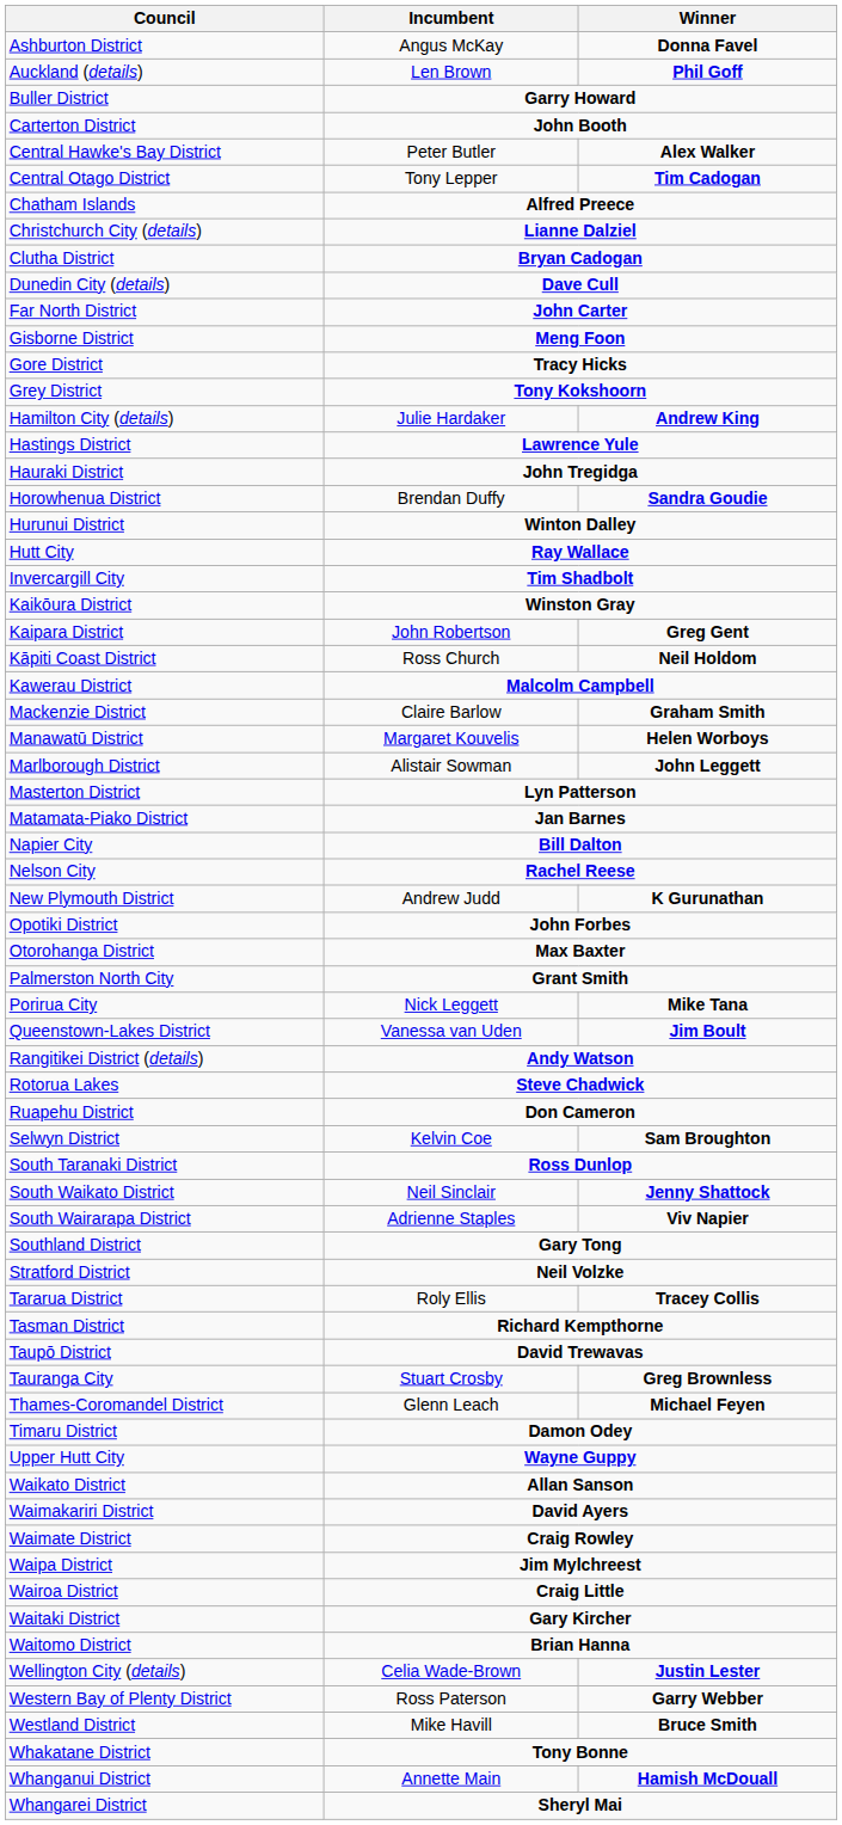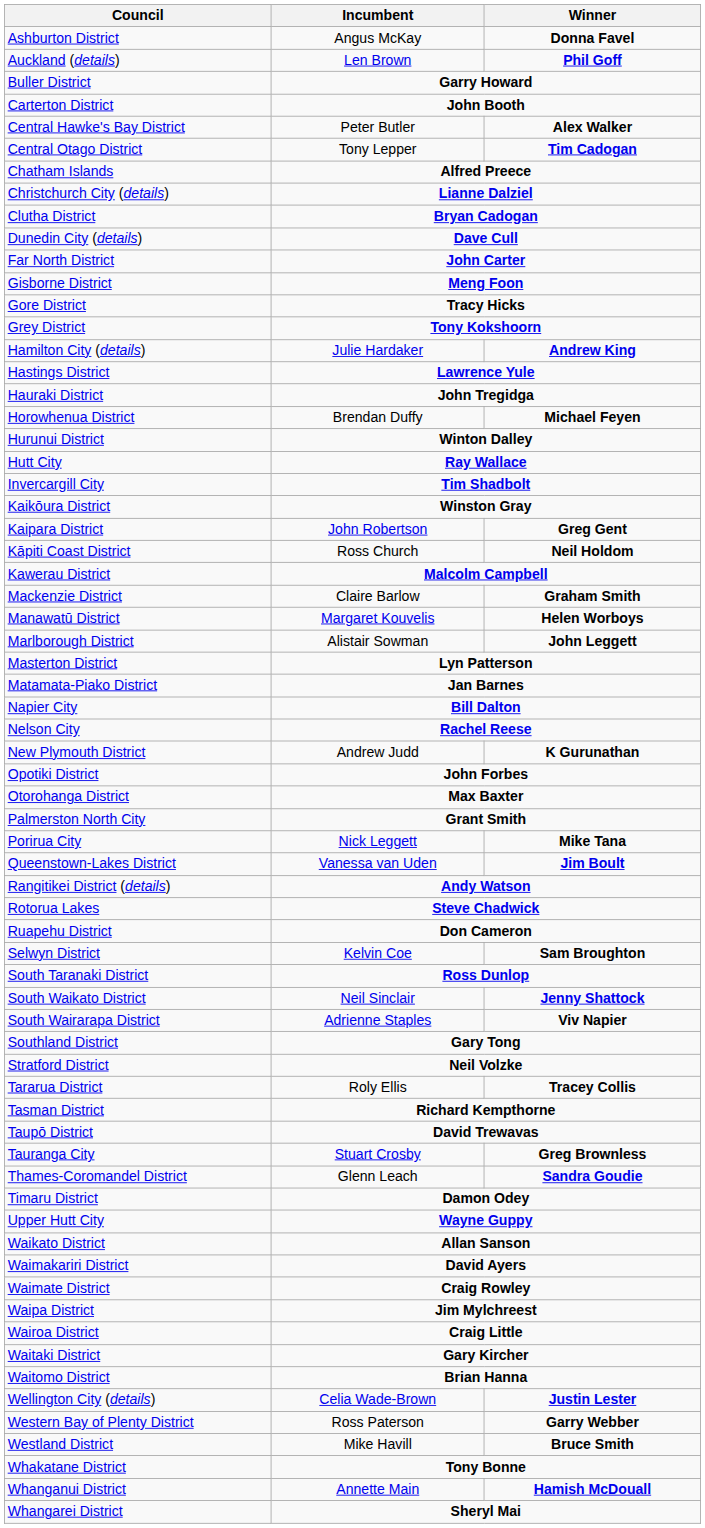 <table class="wikitable" style="width:50%;">
 <tr>
 <th style="width:15%;">Council</th>
 <th style="width:12%;">Incumbent</th>
 <th width=12%>Winner</th>
 </tr>
 <tr>
 <td><a href='#'>Ashburton District</a></td>
 <td style="text-align:center;">Angus McKay</td>
 <td style="text-align:center;"><strong>Donna Favel</strong></td>
 </tr>
 <tr>
 <td><a href='#'>Auckland</a> (<em><a href='#'>details</a></em>)</td>
 <td style="text-align:center;"><a href='#'>Len Brown</a></td>
 <td style="text-align:center;"><strong><a href='#'>Phil Goff</a></strong></td>
 </tr>
 <tr>
 <td><a href='#'>Buller District</a></td>
 <td colspan="2" style="text-align:center;"><strong>Garry Howard</strong></td>
 </tr>
 <tr>
 <td><a href='#'>Carterton District</a></td>
 <td colspan=2 style="text-align:center;"><strong>John Booth</strong></td>
 </tr>
 <tr>
 <td><a href='#'>Central Hawke's Bay District</a></td>
 <td style="text-align:center;">Peter Butler</td>
 <td style="text-align:center;"><strong>Alex Walker</strong> </td>
 </tr>
 <tr>
 <td><a href='#'>Central Otago District</a></td>
 <td style="text-align:center;">Tony Lepper</td>
 <td style="text-align:center;"><strong><a href='#'>Tim Cadogan</a></strong></td>
 </tr>
 <tr>
 <td><a href='#'>Chatham Islands</a></td>
 <td colspan=2 style="text-align:center;"><strong>Alfred Preece</strong></td>
 </tr>
 <tr>
 <td><a href='#'>Christchurch City</a> (<em><a href='#'>details</a></em>)</td>
 <td colspan=2 style="text-align:center;"><strong><a href='#'>Lianne Dalziel</a></strong></td>
 </tr>
 <tr>
 <td><a href='#'>Clutha District</a></td>
 <td colspan=2 style="text-align:center;"><strong><a href='#'>Bryan Cadogan</a></strong></td>
 </tr>
 <tr>
 <td><a href='#'>Dunedin City</a> (<em><a href='#'>details</a></em>)</td>
 <td colspan=2 style="text-align:center;"><strong><a href='#'>Dave Cull</a> </strong></td>
 </tr>
 <tr>
 <td><a href='#'>Far North District</a></td>
 <td colspan=2 style="text-align:center;"><strong><a href='#'>John Carter</a></strong></td>
 </tr>
 <tr>
 <td><a href='#'>Gisborne District</a></td>
 <td colspan=2 style="text-align:center;"><strong><a href='#'>Meng Foon</a></strong></td>
 </tr>
 <tr>
 <td><a href='#'>Gore District</a></td>
 <td colspan=2 style="text-align:center;"><strong>Tracy Hicks</strong></td>
 </tr>
 <tr>
 <td><a href='#'>Grey District</a></td>
 <td colspan=2 style="text-align:center;"><strong><a href='#'>Tony Kokshoorn</a></strong></td>
 </tr>
 <tr>
 <td><a href='#'>Hamilton City</a> (<em><a href='#'>details</a></em>)</td>
 <td style="text-align:center;"><a href='#'>Julie Hardaker</a></td>
 <td style="text-align:center;"><strong><a href='#'>Andrew King</a></strong> </td>
 </tr>
 <tr>
 <td><a href='#'>Hastings District</a></td>
 <td colspan=2 style="text-align:center;"><strong><a href='#'>Lawrence Yule</a></strong></td>
 </tr>
 <tr>
 <td><a href='#'>Hauraki District</a></td>
 <td colspan=2  style="text-align:center;"><strong>John Tregidga</strong></td>
 </tr>
 <tr>
 <td><a href='#'>Horowhenua District</a></td>
 <td style="text-align:center;">Brendan Duffy</td>
-<td style="text-align:center;"><strong><a href='#'>Sandra Goudie</a></strong></td>
+<td style="text-align:center;"><strong>Michael Feyen</strong></td>
 </tr>
 <tr>
 <td><a href='#'>Hurunui District</a></td>
 <td colspan=2 style="text-align:center;"><strong>Winton Dalley</strong></td>
 </tr>
 <tr>
 <td><a href='#'>Hutt City</a></td>
 <td colspan=2 style="text-align:center;"><strong><a href='#'>Ray Wallace</a></strong></td>
 </tr>
 <tr>
 <td><a href='#'>Invercargill City</a></td>
 <td colspan="2" style="text-align:center;"><strong><a href='#'>Tim Shadbolt</a></strong></td>
 </tr>
 <tr>
 <td><a href='#'>Kaikōura District</a></td>
 <td colspan=2 style="text-align:center;"><strong>Winston Gray</strong></td>
 </tr>
 <tr>
 <td><a href='#'>Kaipara District</a></td>
 <td style="text-align:center;"><a href='#'>John Robertson</a></td>
 <td style="text-align:center;"><strong>Greg Gent</strong></td>
 </tr>
 <tr>
 <td><a href='#'>Kāpiti Coast District</a></td>
 <td style="text-align:center;">Ross Church</td>
 <td style="text-align:center;"><strong>Neil Holdom</strong> </td>
 </tr>
 <tr>
 <td><a href='#'>Kawerau District</a></td>
 <td colspan=2 style="text-align:center;"><strong><a href='#'>Malcolm Campbell</a></strong></td>
 </tr>
 <tr>
 <td><a href='#'>Mackenzie District</a></td>
 <td style="text-align:center;">Claire Barlow</td>
 <td style="text-align:center;"><strong>Graham Smith</strong> </td>
 </tr>
 <tr>
 <td><a href='#'>Manawatū District</a></td>
 <td style="text-align:center;"><a href='#'>Margaret Kouvelis</a></td>
 <td style="text-align:center;"><strong>Helen Worboys</strong></td>
 </tr>
 <tr>
 <td><a href='#'>Marlborough District</a></td>
 <td style="text-align:center;">Alistair Sowman</td>
 <td style="text-align:center;"><strong>John Leggett</strong></td>
 </tr>
 <tr>
 <td><a href='#'>Masterton District</a></td>
 <td colspan=2 style="text-align:center;"><strong>Lyn Patterson</strong></td>
 </tr>
 <tr>
 <td><a href='#'>Matamata-Piako District</a></td>
 <td colspan=2 style="text-align:center;"><strong>Jan Barnes</strong></td>
 </tr>
 <tr>
 <td><a href='#'>Napier City</a></td>
 <td colspan=2 style="text-align:center;"><strong><a href='#'>Bill Dalton</a></strong></td>
 </tr>
 <tr>
 <td><a href='#'>Nelson City</a></td>
 <td colspan=2 style="text-align:center;"><strong><a href='#'>Rachel Reese</a></strong></td>
 </tr>
 <tr>
 <td><a href='#'>New Plymouth District</a></td>
 <td style="text-align:center;">Andrew Judd</td>
 <td style="text-align:center;"><strong>K Gurunathan</strong></td>
 </tr>
 <tr>
 <td><a href='#'>Opotiki District</a></td>
 <td colspan=2 style="text-align:center;"><strong>John Forbes</strong></td>
 </tr>
 <tr>
 <td><a href='#'>Otorohanga District</a></td>
 <td colspan=2 style="text-align:center;"><strong>Max Baxter</strong></td>
 </tr>
 <tr>
 <td><a href='#'>Palmerston North City</a></td>
 <td colspan=2 style="text-align:center;"><strong>Grant Smith</strong> </td>
 </tr>
 <tr>
 <td><a href='#'>Porirua City</a></td>
 <td style="text-align:center;"><a href='#'>Nick Leggett</a></td>
 <td style="text-align:center;"><strong>Mike Tana</strong> </td>
 </tr>
 <tr>
 <td><a href='#'>Queenstown-Lakes District</a></td>
 <td style="text-align:center;"><a href='#'>Vanessa van Uden</a></td>
 <td style="text-align:center;"><strong><a href='#'>Jim Boult</a></strong></td>
 </tr>
 <tr>
 <td><a href='#'>Rangitikei District</a> (<em><a href='#'>details</a></em>)</td>
 <td colspan=2 style="text-align:center;"><strong><a href='#'>Andy Watson</a></strong> </td>
 </tr>
 <tr>
 <td><a href='#'>Rotorua Lakes</a></td>
 <td colspan=2 style="text-align:center;"><strong><a href='#'>Steve Chadwick</a></strong></td>
 </tr>
 <tr>
 <td><a href='#'>Ruapehu District</a></td>
 <td colspan=2 style="text-align:center;"><strong>Don Cameron</strong></td>
 </tr>
 <tr>
 <td><a href='#'>Selwyn District</a></td>
 <td style="text-align:center;"><a href='#'>Kelvin Coe</a></td>
 <td style="text-align:center;"><strong>Sam Broughton</strong> </td>
 </tr>
 <tr>
 <td><a href='#'>South Taranaki District</a></td>
 <td colspan=2 style="text-align:center;"><strong><a href='#'>Ross Dunlop</a></strong></td>
 </tr>
 <tr>
 <td><a href='#'>South Waikato District</a></td>
 <td style="text-align:center;"><a href='#'>Neil Sinclair</a></td>
 <td style="text-align:center;"><strong><a href='#'>Jenny Shattock</a></strong></td>
 </tr>
 <tr>
 <td><a href='#'>South Wairarapa District</a></td>
 <td style="text-align:center;"><a href='#'>Adrienne Staples</a></td>
 <td style="text-align:center;"><strong>Viv Napier</strong></td>
 </tr>
 <tr>
 <td><a href='#'>Southland District</a></td>
 <td colspan=2 style="text-align:center;"><strong>Gary Tong</strong></td>
 </tr>
 <tr>
 <td><a href='#'>Stratford District</a></td>
 <td colspan=2 style="text-align:center;"><strong>Neil Volzke</strong></td>
 </tr>
 <tr>
 <td><a href='#'>Tararua District</a></td>
 <td style="text-align:center;">Roly Ellis</td>
 <td style="text-align:center;"><strong>Tracey Collis</strong> </td>
 </tr>
 <tr>
 <td><a href='#'>Tasman District</a></td>
 <td colspan=2 style="text-align:center;"><strong>Richard Kempthorne</strong></td>
 </tr>
 <tr>
 <td><a href='#'>Taupō District</a></td>
 <td colspan=2 style="text-align:center;"><strong>David Trewavas</strong></td>
 </tr>
 <tr>
 <td><a href='#'>Tauranga City</a></td>
 <td style="text-align:center;"><a href='#'>Stuart Crosby</a></td>
 <td style="text-align:center;"><strong>Greg Brownless</strong> </td>
 </tr>
 <tr>
 <td><a href='#'>Thames-Coromandel District</a></td>
 <td style="text-align:center;">Glenn Leach</td>
-<td style="text-align:center;"><strong>Michael Feyen</strong></td>
+<td style="text-align:center;"><strong><a href='#'>Sandra Goudie</a></strong></td>
 </tr>
 <tr>
 <td><a href='#'>Timaru District</a></td>
 <td colspan=2 style="text-align:center;"><strong>Damon Odey</strong></td>
 </tr>
 <tr>
 <td><a href='#'>Upper Hutt City</a></td>
 <td colspan=2 style="text-align:center;"><strong><a href='#'>Wayne Guppy</a></strong></td>
 </tr>
 <tr>
 <td><a href='#'>Waikato District</a></td>
 <td colspan=2 style="text-align:center;"><strong>Allan Sanson</strong></td>
 </tr>
 <tr>
 <td><a href='#'>Waimakariri District</a></td>
 <td colspan=2 style="text-align:center;"><strong>David Ayers</strong></td>
 </tr>
 <tr>
 <td><a href='#'>Waimate District</a></td>
 <td colspan=2 style="text-align:center;"><strong>Craig Rowley</strong></td>
 </tr>
 <tr>
 <td><a href='#'>Waipa District</a></td>
 <td colspan=2 style="text-align:center;"><strong>Jim Mylchreest</strong></td>
 </tr>
 <tr>
 <td><a href='#'>Wairoa District</a></td>
 <td colspan=2 style="text-align:center;"><strong>Craig Little</strong> </td>
 </tr>
 <tr>
 <td><a href='#'>Waitaki District</a></td>
 <td colspan=2 style="text-align:center;"><strong>Gary Kircher</strong> </td>
 </tr>
 <tr>
 <td><a href='#'>Waitomo District</a></td>
 <td colspan=2 style="text-align:center;"><strong>Brian Hanna</strong></td>
 </tr>
 <tr>
 <td><a href='#'>Wellington City</a> (<em><a href='#'>details</a></em>)</td>
 <td style="text-align:center;"><a href='#'>Celia Wade-Brown</a></td>
 <td style="text-align:center;"><strong><a href='#'>Justin Lester</a></strong> </td>
 </tr>
 <tr>
 <td><a href='#'>Western Bay of Plenty District</a></td>
 <td style="text-align:center;">Ross Paterson</td>
 <td style="text-align:center;"><strong>Garry Webber</strong></td>
 </tr>
 <tr>
 <td><a href='#'>Westland District</a></td>
 <td style="text-align:center;">Mike Havill</td>
 <td style="text-align:center;"><strong>Bruce Smith</strong></td>
 </tr>
 <tr>
 <td><a href='#'>Whakatane District</a></td>
 <td colspan=2 style="text-align:center;"><strong>Tony Bonne</strong></td>
 </tr>
 <tr>
 <td><a href='#'>Whanganui District</a></td>
 <td style="text-align:center;"><a href='#'>Annette Main</a></td>
 <td style="text-align:center;"><strong><a href='#'>Hamish McDouall</a></strong></td>
 </tr>
 <tr>
 <td><a href='#'>Whangarei District</a></td>
 <td colspan=2 style="text-align:center;"><strong>Sheryl Mai</strong></td>
 </tr>
 </table>
